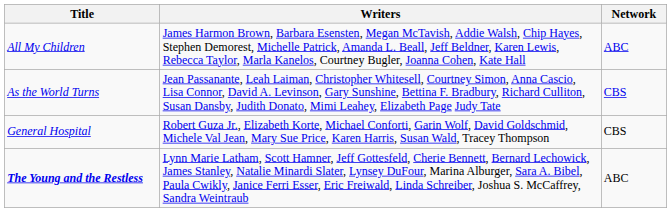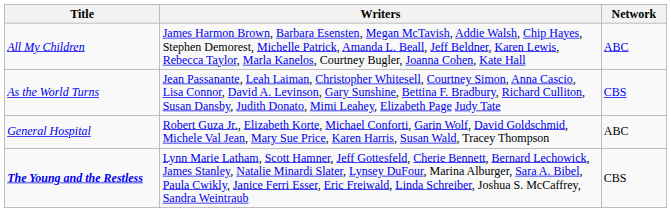 <table class="wikitable" style="width:100%;">
 <tr>
 <th style="width:200px;">Title</th>
 <th>Writers</th>
 <th style="width:80px;">Network</th>
 </tr>
 <tr>
 <td><em><a href='#'>All My Children</a></em></td>
 <td><a href='#'>James Harmon Brown</a>, <a href='#'>Barbara Esensten</a>, <a href='#'>Megan McTavish</a>, <a href='#'>Addie Walsh</a>, <a href='#'>Chip Hayes</a>, Stephen Demorest, <a href='#'>Michelle Patrick</a>, <a href='#'>Amanda L. Beall</a>, <a href='#'>Jeff Beldner</a>, <a href='#'>Karen Lewis</a>, <a href='#'>Rebecca Taylor</a>, <a href='#'>Marla Kanelos</a>, Courtney Bugler, <a href='#'>Joanna Cohen</a>, <a href='#'>Kate Hall</a></td>
 <td><a href='#'>ABC</a></td>
 </tr>
 <tr>
 <td><em><a href='#'>As the World Turns</a></em></td>
 <td><a href='#'>Jean Passanante</a>, <a href='#'>Leah Laiman</a>, <a href='#'>Christopher Whitesell</a>, <a href='#'>Courtney Simon</a>, <a href='#'>Anna Cascio</a>, <a href='#'>Lisa Connor</a>, <a href='#'>David A. Levinson</a>, <a href='#'>Gary Sunshine</a>, <a href='#'>Bettina F. Bradbury</a>, <a href='#'>Richard Culliton</a>, <a href='#'>Susan Dansby</a>, <a href='#'>Judith Donato</a>, <a href='#'>Mimi Leahey</a>, <a href='#'>Elizabeth Page</a> <a href='#'>Judy Tate</a></td>
 <td><a href='#'>CBS</a></td>
 </tr>
 <tr>
 <td><em><a href='#'>General Hospital</a></em></td>
 <td><a href='#'>Robert Guza Jr.</a>, <a href='#'>Elizabeth Korte</a>, <a href='#'>Michael Conforti</a>, <a href='#'>Garin Wolf</a>, <a href='#'>David Goldschmid</a>, <a href='#'>Michele Val Jean</a>, <a href='#'>Mary Sue Price</a>, <a href='#'>Karen Harris</a>, <a href='#'>Susan Wald</a>, Tracey Thompson</td>
-<td>CBS</td>
+<td>ABC</td>
 </tr>
 <tr>
 <td><strong> <em><a href='#'>The Young and the Restless</a></em> </strong></td>
 <td><a href='#'>Lynn Marie Latham</a>, <a href='#'>Scott Hamner</a>, <a href='#'>Jeff Gottesfeld</a>, <a href='#'>Cherie Bennett</a>, <a href='#'>Bernard Lechowick</a>, <a href='#'>James Stanley</a>, <a href='#'>Natalie Minardi Slater</a>, <a href='#'>Lynsey DuFour</a>, Marina Alburger, <a href='#'>Sara A. Bibel</a>, <a href='#'>Paula Cwikly</a>, <a href='#'>Janice Ferri Esser</a>, <a href='#'>Eric Freiwald</a>, <a href='#'>Linda Schreiber</a>, Joshua S. McCaffrey, <a href='#'>Sandra Weintraub</a></td>
-<td>ABC</td>
+<td>CBS</td>
 </tr>
 </table>
